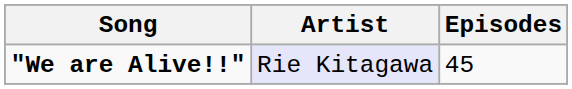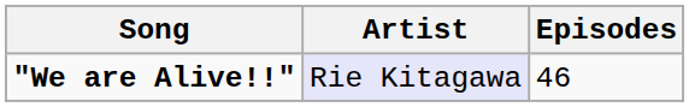 <table class="wikitable">
 <tr>
 <th>Song</th>
 <th>Artist</th>
 <th>Episodes</th>
 </tr>
 <tr>
 <td><strong>"We are Alive!!"</strong></td>
 <td style="background: lavender;">Rie Kitagawa</td>
-<td>45</td>
+<td>46</td>
 </tr>
 </table>
